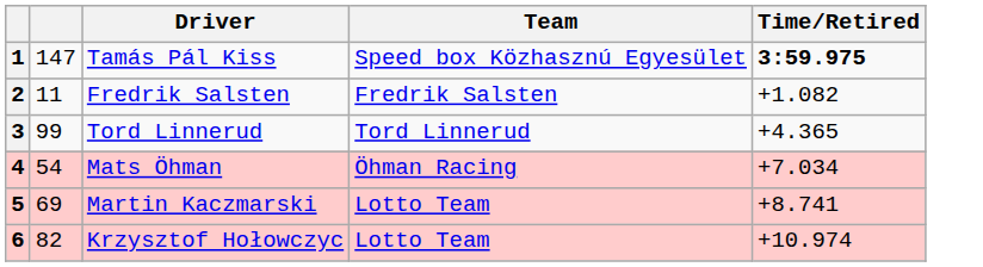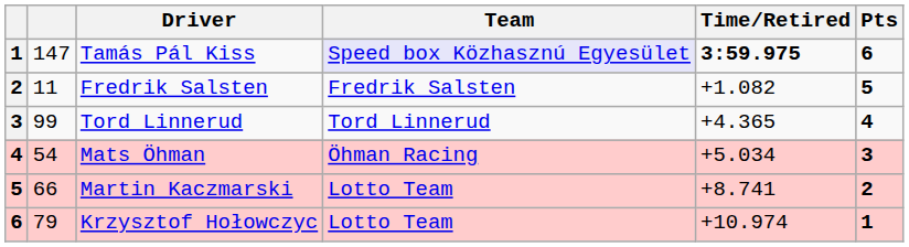 <table class=wikitable style="font-size:95%">
 <tr>
 <th></th>
 <th></th>
 <th>Driver</th>
 <th>Team</th>
 <th>Time/Retired</th>
+<th>Pts</th>
 </tr>
 <tr>
 <th>1</th>
 <td>147</td>
 <td> <a href='#'>Tamás Pál Kiss</a></td>
-<td><a href='#'>Speed box Közhasznú Egyesület</a></td>
+<td style="background: lavender;"><a href='#'>Speed box Közhasznú Egyesület</a></td>
 <td><strong>3:59.975</strong></td>
+<td><strong>6</strong></td>
 </tr>
 <tr>
 <th>2</th>
 <td>11</td>
 <td> <a href='#'>Fredrik Salsten</a></td>
 <td><a href='#'>Fredrik Salsten</a></td>
 <td>+1.082</td>
+<td><strong>5</strong></td>
 </tr>
 <tr>
 <th>3</th>
 <td>99</td>
 <td> <a href='#'>Tord Linnerud</a></td>
 <td><a href='#'>Tord Linnerud</a></td>
 <td>+4.365</td>
+<td><strong>4</strong></td>
 </tr>
 <tr>
 <th style="background:#ffcccc;">4</th>
 <td style="background:#ffcccc;">54</td>
 <td style="background:#ffcccc;"> <a href='#'>Mats Öhman</a></td>
 <td style="background:#ffcccc;"><a href='#'>Öhman Racing</a></td>
-<td style="background:#ffcccc;">+7.034</td>
+<td style="background:#ffcccc;">+5.034</td>
+<td style="background:#ffcccc;"><strong>3</strong></td>
 </tr>
 <tr>
 <th style="background:#ffcccc;">5</th>
-<td style="background:#ffcccc;">69</td>
+<td style="background:#ffcccc;">66</td>
 <td style="background:#ffcccc;"> <a href='#'>Martin Kaczmarski</a></td>
 <td style="background:#ffcccc;"><a href='#'>Lotto Team</a></td>
 <td style="background:#ffcccc;">+8.741</td>
+<td style="background:#ffcccc;"><strong>2</strong></td>
 </tr>
 <tr>
 <th style="background:#ffcccc;">6</th>
-<td style="background:#ffcccc;">82</td>
+<td style="background:#ffcccc;">79</td>
 <td style="background:#ffcccc;"> <a href='#'>Krzysztof Hołowczyc</a></td>
 <td style="background:#ffcccc;"><a href='#'>Lotto Team</a></td>
 <td style="background:#ffcccc;">+10.974</td>
+<td style="background:#ffcccc;"><strong>1</strong></td>
 </tr>
 </table>
